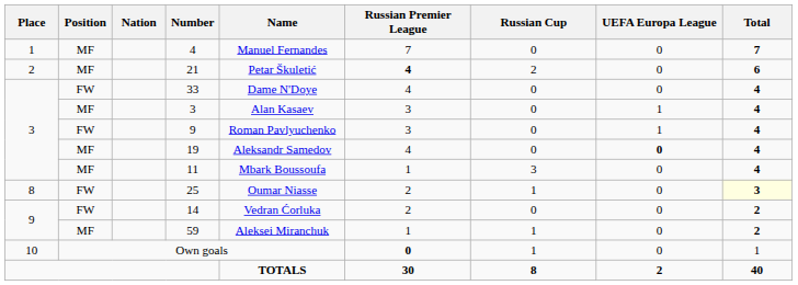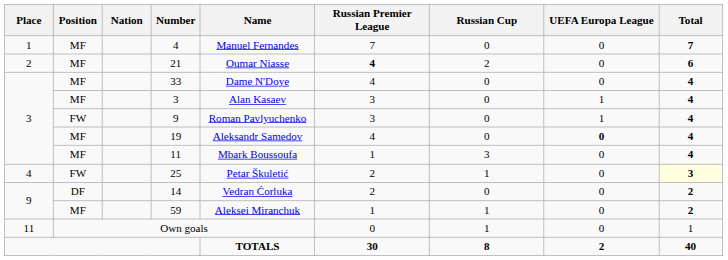 <table class="wikitable" style="font-size: 95%; text-align: center">
 <tr>
 <th width=60>Place</th>
 <th width=60>Position</th>
 <th width=60>Nation</th>
 <th width=60>Number</th>
 <th width=150>Name</th>
 <th width=150>Russian Premier League</th>
 <th width=150>Russian Cup</th>
 <th width=150>UEFA Europa League</th>
 <th width=80><strong>Total</strong></th>
 </tr>
 <tr>
 <td>1</td>
 <td>MF</td>
 <td></td>
 <td>4</td>
 <td><a href='#'>Manuel Fernandes</a></td>
 <td>7</td>
 <td>0</td>
 <td>0</td>
 <td><strong>7</strong></td>
 </tr>
 <tr>
 <td>2</td>
 <td>MF</td>
 <td></td>
 <td>21</td>
-<td><a href='#'>Petar Škuletić</a></td>
+<td><a href='#'>Oumar Niasse</a></td>
 <td><strong>4</strong></td>
 <td>2</td>
 <td>0</td>
 <td><strong>6</strong></td>
 </tr>
 <tr>
 <td rowspan="5">3</td>
-<td>FW</td>
+<td>MF</td>
 <td></td>
 <td>33</td>
 <td><a href='#'>Dame N'Doye</a></td>
 <td>4</td>
 <td>0</td>
 <td>0</td>
 <td><strong>4</strong></td>
 </tr>
 <tr>
 <td>MF</td>
 <td></td>
 <td>3</td>
 <td><a href='#'>Alan Kasaev</a></td>
 <td>3</td>
 <td>0</td>
 <td>1</td>
 <td><strong>4</strong></td>
 </tr>
 <tr>
 <td>FW</td>
 <td></td>
 <td>9</td>
 <td><a href='#'>Roman Pavlyuchenko</a></td>
 <td>3</td>
 <td>0</td>
 <td>1</td>
 <td><strong>4</strong></td>
 </tr>
 <tr>
 <td>MF</td>
 <td></td>
 <td>19</td>
 <td><a href='#'>Aleksandr Samedov</a></td>
 <td>4</td>
 <td>0</td>
 <td><strong>0</strong></td>
 <td><strong>4</strong></td>
 </tr>
 <tr>
 <td>MF</td>
 <td></td>
 <td>11</td>
 <td><a href='#'>Mbark Boussoufa</a></td>
 <td>1</td>
 <td>3</td>
 <td>0</td>
 <td><strong>4</strong></td>
 </tr>
 <tr>
-<td>8</td>
+<td>4</td>
 <td>FW</td>
 <td></td>
 <td>25</td>
-<td><a href='#'>Oumar Niasse</a></td>
+<td><a href='#'>Petar Škuletić</a></td>
 <td>2</td>
 <td>1</td>
 <td>0</td>
 <td style="background: lightyellow;"><strong>3</strong></td>
 </tr>
 <tr>
 <td rowspan="2">9</td>
-<td>FW</td>
+<td>DF</td>
 <td></td>
 <td>14</td>
 <td><a href='#'>Vedran Ćorluka</a></td>
 <td>2</td>
 <td>0</td>
 <td>0</td>
 <td><strong>2</strong></td>
 </tr>
 <tr>
 <td>MF</td>
 <td></td>
 <td>59</td>
 <td><a href='#'>Aleksei Miranchuk</a></td>
 <td>1</td>
 <td>1</td>
 <td>0</td>
 <td><strong>2</strong></td>
 </tr>
 <tr>
-<td>10</td>
+<td>11</td>
 <td colspan="4">Own goals</td>
-<td><strong>0</strong></td>
+<td>0</td>
 <td>1</td>
 <td>0</td>
 <td>1</td>
 </tr>
 <tr>
 <td colspan="4"></td>
 <td><strong>TOTALS</strong></td>
 <td><strong>30</strong></td>
 <td><strong>8</strong></td>
 <td><strong>2</strong></td>
 <td><strong>40</strong></td>
 </tr>
 </table>
